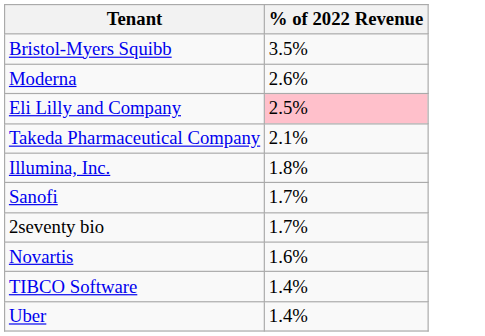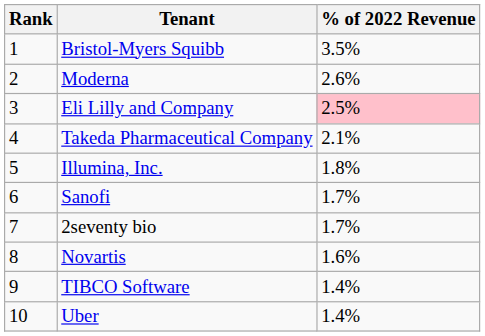 <table class="wikitable sortable">
 <tr>
+<th scope="col">Rank</th>
 <th scope="col">Tenant</th>
 <th scope="col">% of 2022 Revenue</th>
 </tr>
 <tr>
+<td>1</td>
 <td><a href='#'>Bristol-Myers Squibb</a></td>
 <td>3.5%</td>
 </tr>
 <tr>
+<td>2</td>
 <td><a href='#'>Moderna</a></td>
 <td>2.6%</td>
 </tr>
 <tr>
+<td>3</td>
 <td><a href='#'>Eli Lilly and Company</a></td>
 <td style="background: pink;">2.5%</td>
 </tr>
 <tr>
+<td>4</td>
 <td><a href='#'>Takeda Pharmaceutical Company</a></td>
 <td>2.1%</td>
 </tr>
 <tr>
+<td>5</td>
 <td><a href='#'>Illumina, Inc.</a></td>
 <td>1.8%</td>
 </tr>
 <tr>
+<td>6</td>
 <td><a href='#'>Sanofi</a></td>
 <td>1.7%</td>
 </tr>
 <tr>
+<td>7</td>
 <td>2seventy bio</td>
 <td>1.7%</td>
 </tr>
 <tr>
+<td>8</td>
 <td><a href='#'>Novartis</a></td>
 <td>1.6%</td>
 </tr>
 <tr>
+<td>9</td>
 <td><a href='#'>TIBCO Software</a></td>
 <td>1.4%</td>
 </tr>
 <tr>
+<td>10</td>
 <td><a href='#'>Uber</a></td>
 <td>1.4%</td>
 </tr>
 </table>
